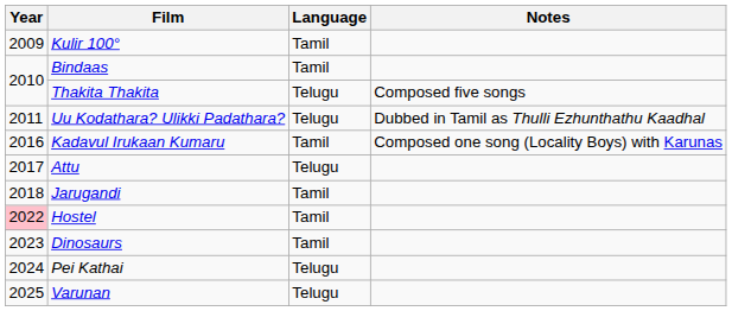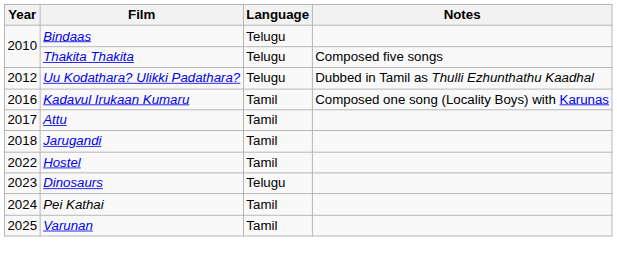 <table class="wikitable">
 <tr>
 <th>Year</th>
 <th>Film</th>
 <th>Language</th>
 <th>Notes</th>
 </tr>
 <tr>
-<td>2009</td>
-<td><em><a href='#'>Kulir 100°</a></em></td>
-<td>Tamil</td>
-<td></td>
-</tr>
-<tr>
 <td rowspan="2">2010</td>
 <td><em><a href='#'>Bindaas</a></em></td>
-<td>Tamil</td>
+<td>Telugu</td>
 <td></td>
 </tr>
 <tr>
 <td><em><a href='#'>Thakita Thakita</a></em></td>
 <td>Telugu</td>
 <td>Composed five songs</td>
 </tr>
 <tr>
-<td>2011</td>
+<td>2012</td>
 <td><em><a href='#'>Uu Kodathara? Ulikki Padathara?</a></em></td>
 <td>Telugu</td>
 <td>Dubbed in Tamil as <em>Thulli Ezhunthathu Kaadhal</em></td>
 </tr>
 <tr>
 <td>2016</td>
 <td><em><a href='#'>Kadavul Irukaan Kumaru</a></em></td>
 <td>Tamil</td>
 <td>Composed one song (Locality Boys) with <a href='#'>Karunas</a></td>
 </tr>
 <tr>
 <td>2017</td>
 <td><em><a href='#'>Attu</a></em></td>
-<td>Telugu</td>
+<td>Tamil</td>
 <td></td>
 </tr>
 <tr>
 <td>2018</td>
 <td><em><a href='#'>Jarugandi</a></em></td>
 <td>Tamil</td>
 <td></td>
 </tr>
 <tr>
-<td style="background: pink;">2022</td>
+<td>2022</td>
 <td><em><a href='#'>Hostel</a></em></td>
 <td>Tamil</td>
 <td></td>
 </tr>
 <tr>
 <td>2023</td>
 <td><em><a href='#'>Dinosaurs</a></em></td>
-<td>Tamil</td>
+<td>Telugu</td>
 <td></td>
 </tr>
 <tr>
 <td>2024</td>
 <td><em>Pei Kathai</em></td>
-<td>Telugu</td>
+<td>Tamil</td>
 <td></td>
 </tr>
 <tr>
 <td>2025</td>
 <td><em><a href='#'>Varunan</a></em></td>
-<td>Telugu</td>
+<td>Tamil</td>
 <td></td>
 </tr>
 </table>
